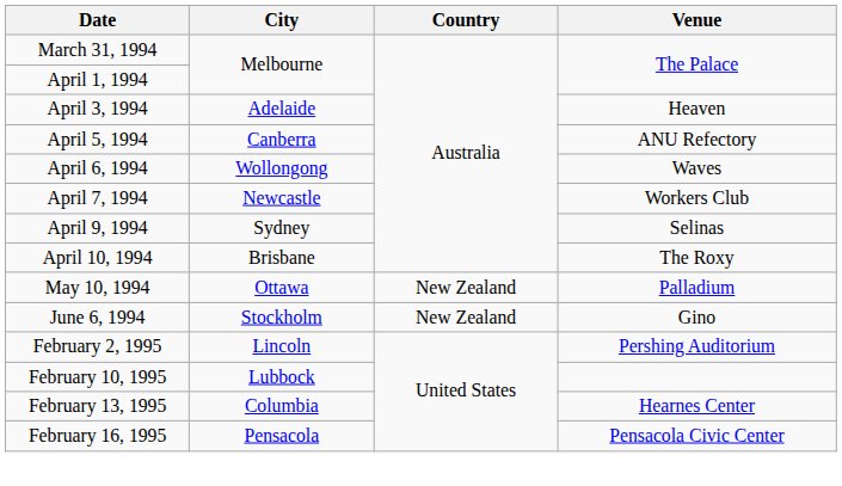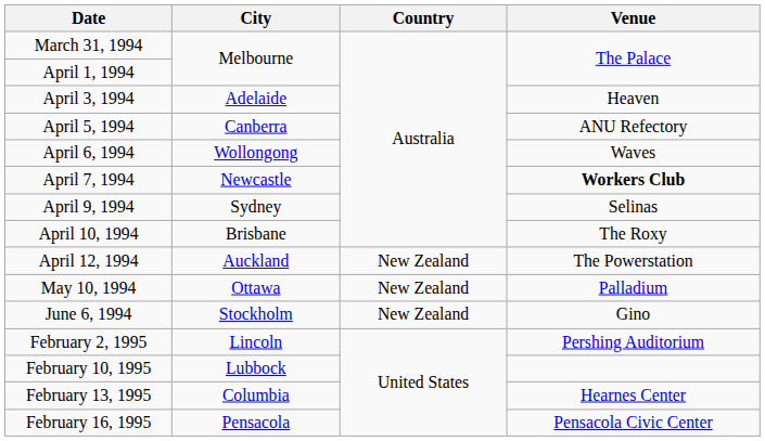 <table class="wikitable" style="text-align:center;">
 <tr>
 <th width="150">Date</th>
 <th width="150">City</th>
 <th width="150">Country</th>
 <th width="230">Venue</th>
 </tr>
 <tr>
 <td>March 31, 1994</td>
 <td rowspan="2">Melbourne</td>
 <td rowspan="8">Australia</td>
 <td rowspan="2"><a href='#'>The Palace</a></td>
 </tr>
 <tr>
 <td>April 1, 1994</td>
 </tr>
 <tr>
 <td>April 3, 1994</td>
 <td><a href='#'>Adelaide</a></td>
 <td>Heaven</td>
 </tr>
 <tr>
 <td>April 5, 1994</td>
 <td><a href='#'>Canberra</a></td>
 <td>ANU Refectory</td>
 </tr>
 <tr>
 <td>April 6, 1994</td>
 <td><a href='#'>Wollongong</a></td>
 <td>Waves</td>
 </tr>
 <tr>
 <td>April 7, 1994</td>
 <td><a href='#'>Newcastle</a></td>
-<td>Workers Club</td>
+<td><strong>Workers Club</strong></td>
 </tr>
 <tr>
 <td>April 9, 1994</td>
 <td>Sydney</td>
 <td>Selinas</td>
 </tr>
 <tr>
 <td>April 10, 1994</td>
 <td>Brisbane</td>
 <td>The Roxy</td>
+</tr>
+<tr>
+<td>April 12, 1994</td>
+<td><a href='#'>Auckland</a></td>
+<td>New Zealand</td>
+<td>The Powerstation</td>
 </tr>
 <tr>
 <td>May 10, 1994</td>
 <td><a href='#'>Ottawa</a></td>
 <td>New Zealand</td>
 <td><a href='#'>Palladium</a></td>
 </tr>
 <tr>
 <td>June 6, 1994</td>
 <td><a href='#'>Stockholm</a></td>
 <td>New Zealand</td>
 <td>Gino</td>
 </tr>
 <tr>
 <td>February 2, 1995</td>
 <td><a href='#'>Lincoln</a></td>
 <td rowspan="4">United States</td>
 <td><a href='#'>Pershing Auditorium</a></td>
 </tr>
 <tr>
 <td>February 10, 1995</td>
 <td><a href='#'>Lubbock</a></td>
 <td></td>
 </tr>
 <tr>
 <td>February 13, 1995</td>
 <td><a href='#'>Columbia</a></td>
 <td><a href='#'>Hearnes Center</a></td>
 </tr>
 <tr>
 <td>February 16, 1995</td>
 <td><a href='#'>Pensacola</a></td>
 <td><a href='#'>Pensacola Civic Center</a></td>
 </tr>
 </table>
